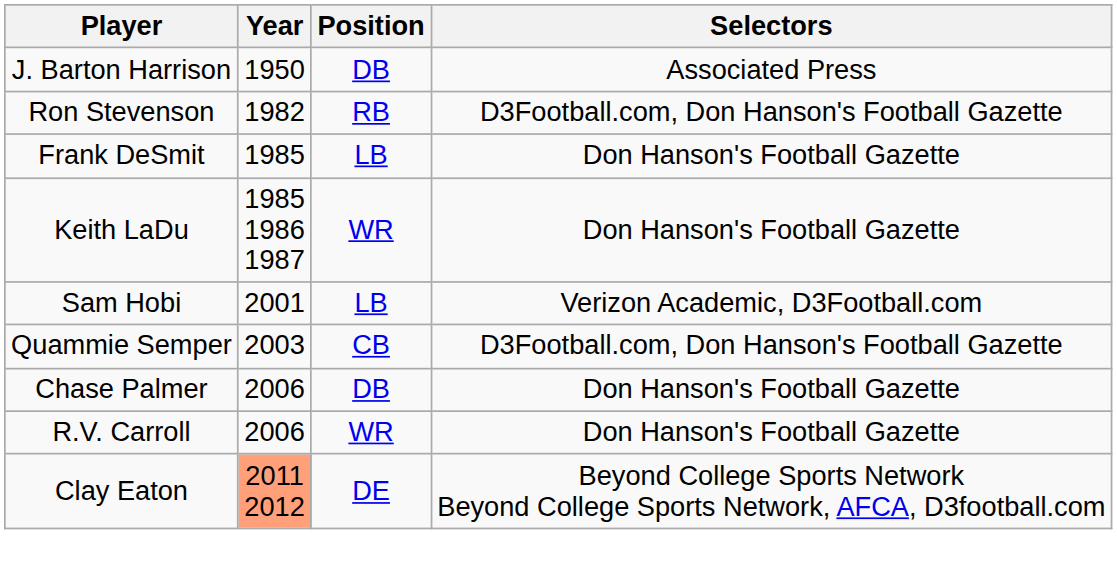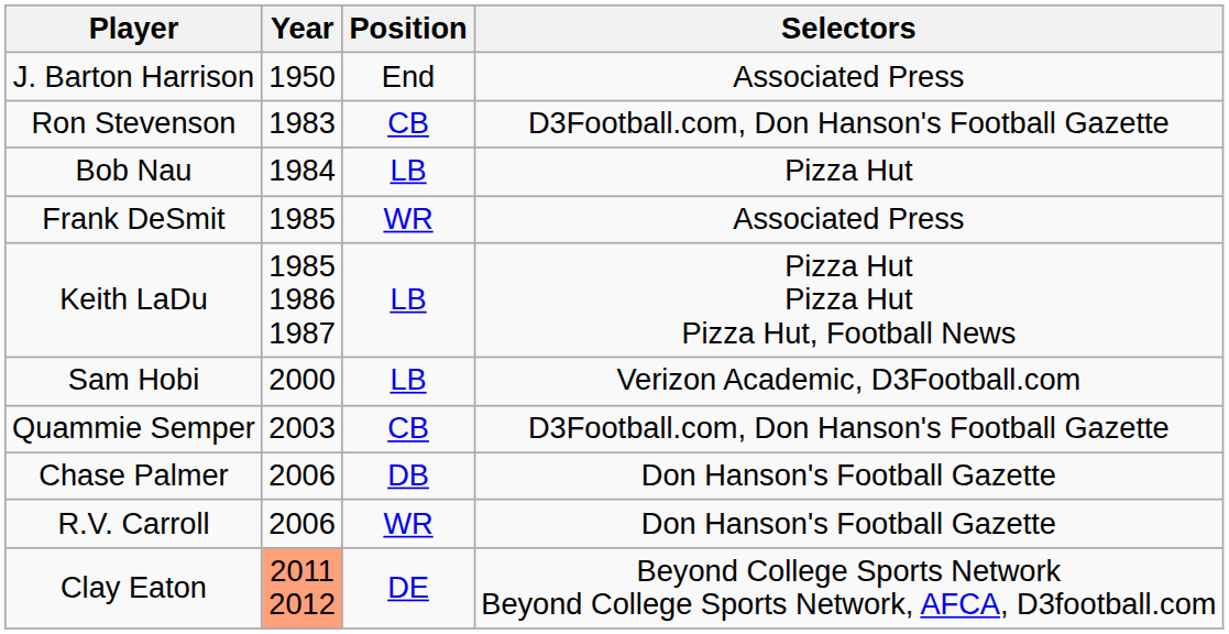 <table class="wikitable" style="text-align:center">
 <tr>
 <th>Player</th>
 <th>Year</th>
 <th>Position</th>
 <th>Selectors</th>
 </tr>
 <tr>
 <td>J. Barton Harrison</td>
 <td>1950</td>
-<td><a href='#'>DB</a></td>
+<td>End</td>
 <td>Associated Press</td>
 </tr>
 <tr>
 <td>Ron Stevenson</td>
-<td>1982</td>
-<td><a href='#'>RB</a></td>
+<td>1983</td>
+<td><a href='#'>CB</a></td>
 <td>D3Football.com, Don Hanson's Football Gazette</td>
+</tr>
+<tr>
+<td>Bob Nau</td>
+<td>1984</td>
+<td><a href='#'>LB</a></td>
+<td>Pizza Hut</td>
 </tr>
 <tr>
 <td>Frank DeSmit</td>
 <td>1985</td>
-<td><a href='#'>LB</a></td>
-<td>Don Hanson's Football Gazette</td>
+<td><a href='#'>WR</a></td>
+<td>Associated Press</td>
 </tr>
 <tr>
 <td>Keith LaDu</td>
 <td>1985<br>1986<br>1987</td>
-<td><a href='#'>WR</a></td>
-<td>Don Hanson's Football Gazette</td>
+<td><a href='#'>LB</a></td>
+<td>Pizza Hut<br>Pizza Hut<br>Pizza Hut, Football News</td>
 </tr>
 <tr>
 <td>Sam Hobi</td>
-<td>2001</td>
+<td>2000</td>
 <td><a href='#'>LB</a></td>
 <td>Verizon Academic, D3Football.com</td>
 </tr>
 <tr>
 <td>Quammie Semper</td>
 <td>2003</td>
 <td><a href='#'>CB</a></td>
 <td>D3Football.com, Don Hanson's Football Gazette</td>
 </tr>
 <tr>
 <td>Chase Palmer</td>
 <td>2006</td>
 <td><a href='#'>DB</a></td>
 <td>Don Hanson's Football Gazette</td>
 </tr>
 <tr>
 <td>R.V. Carroll</td>
 <td>2006</td>
 <td><a href='#'>WR</a></td>
 <td>Don Hanson's Football Gazette</td>
 </tr>
 <tr>
 <td>Clay Eaton</td>
 <td style="background: lightsalmon;">2011<br>2012</td>
 <td><a href='#'>DE</a></td>
 <td>Beyond College Sports Network<br>Beyond College Sports Network, <a href='#'>AFCA</a>, D3football.com</td>
 </tr>
 </table>
